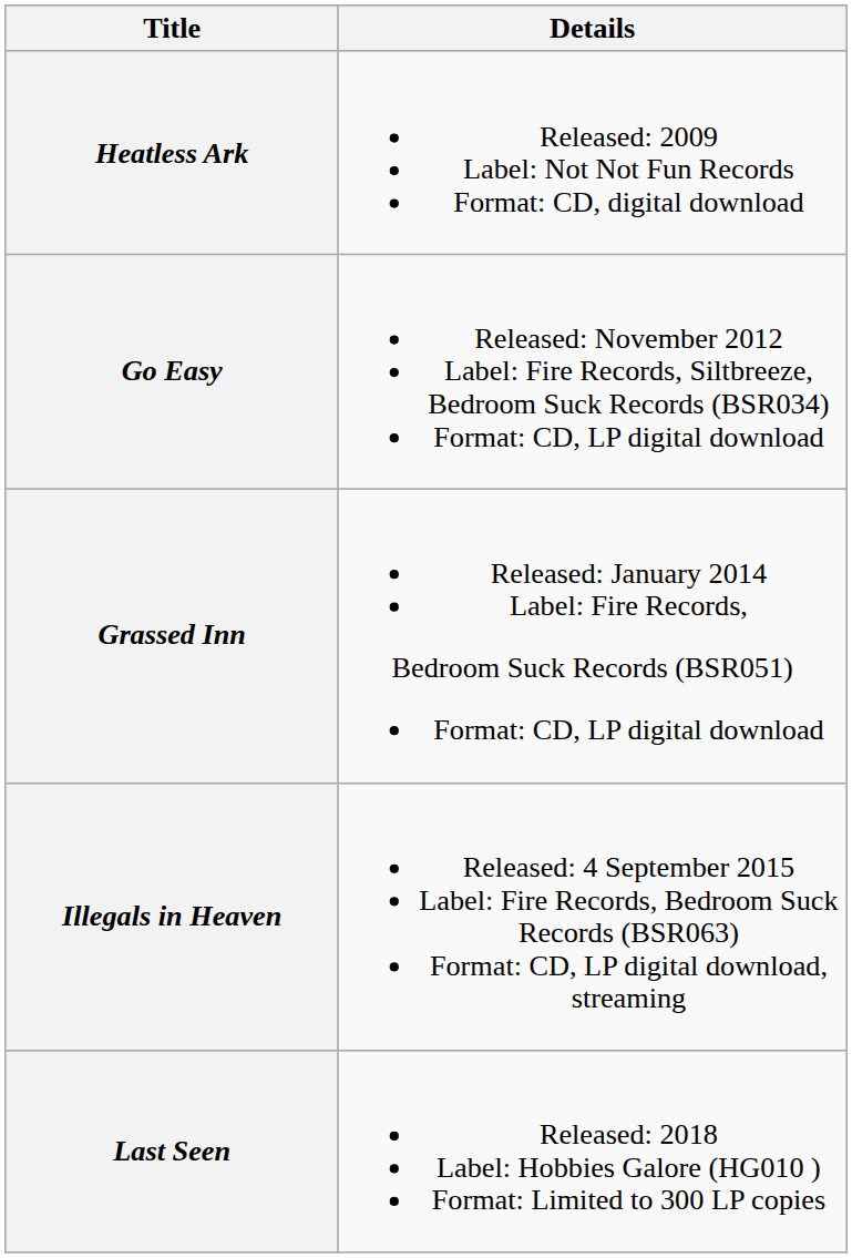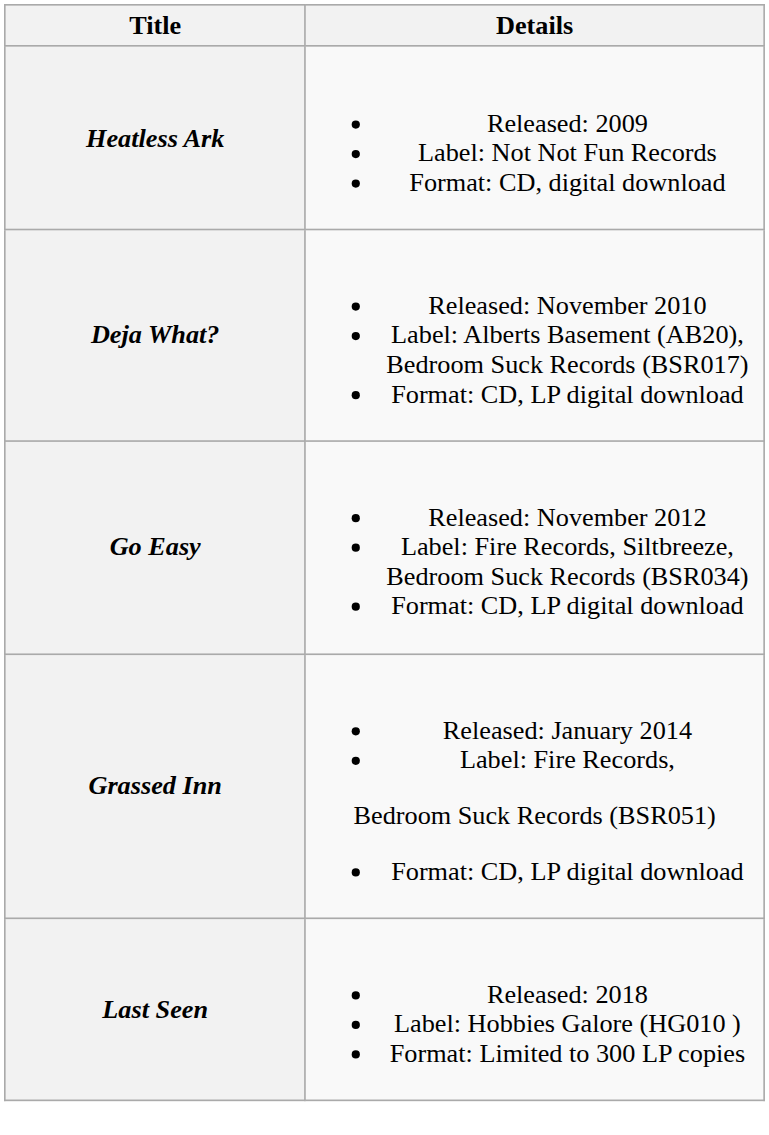 <table class="wikitable plainrowheaders" style="text-align:center;" border="1">
 <tr>
 <th scope="col" style="width:11em;">Title</th>
 <th scope="col" style="width:17em;">Details</th>
 </tr>
 <tr>
 <th scope="row"><em>Heatless Ark</em></th>
 <td><br><ul><li>Released: 2009</li><li>Label: Not Not Fun Records</li><li>Format: CD, digital download</li></ul></td>
 </tr>
 <tr>
+<th scope="row"><em>Deja What?</em></th>
+<td><br><ul><li>Released: November 2010</li><li>Label: Alberts Basement (AB20), Bedroom Suck Records (BSR017)</li><li>Format: CD, LP digital download</li></ul></td>
+</tr>
+<tr>
 <th scope="row"><em>Go Easy</em></th>
 <td><br><ul><li>Released: November 2012</li><li>Label: Fire Records, Siltbreeze, Bedroom Suck Records (BSR034)</li><li>Format: CD, LP digital download</li></ul></td>
 </tr>
 <tr>
 <th scope="row"><em>Grassed Inn</em></th>
 <td><br><ul><li>Released: January 2014</li><li>Label: Fire Records,</li></ul>Bedroom Suck Records (BSR051)<ul><li>Format: CD, LP digital download</li></ul></td>
 </tr>
 <tr>
-<th scope="row"><em>Illegals in Heaven</em></th>
-<td><br><ul><li>Released: 4 September 2015</li><li>Label: Fire Records, Bedroom Suck Records (BSR063)</li><li>Format: CD, LP digital download, streaming</li></ul></td>
-</tr>
-<tr>
 <th scope="row"><em>Last Seen</em></th>
 <td><br><ul><li>Released: 2018</li><li>Label: Hobbies Galore (HG010 )</li><li>Format: Limited to 300 LP copies</li></ul></td>
 </tr>
 </table>
